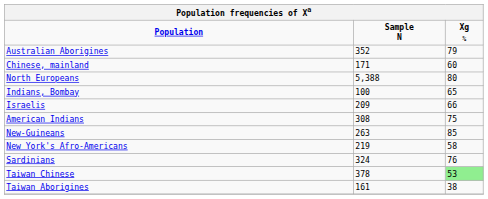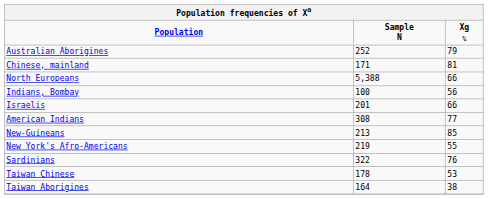 <table class="wikitable" style="text-align:left; font-size: 90%; width:55%">
 <tr>
 <th align=center colspan=7>Population frequencies of <strong>X<sup>a</sup></strong></th>
 </tr>
 <tr>
 <td align="center"><strong><a href='#'>Population</a></strong></td>
 <td align="center"><strong>Sample</strong><br><strong>N</strong></td>
 <td align="center"><strong>Xg<br><sub>%</sub></strong></td>
 </tr>
 <tr>
 <td><a href='#'>Australian Aborigines</a></td>
-<td>352</td>
+<td>252</td>
 <td>79</td>
 </tr>
 <tr>
 <td><a href='#'>Chinese, mainland</a></td>
 <td>171</td>
-<td>60</td>
+<td>81</td>
 </tr>
 <tr>
 <td><a href='#'>North Europeans</a></td>
 <td>5,388</td>
-<td>80</td>
+<td>66</td>
 </tr>
 <tr>
 <td><a href='#'>Indians, Bombay</a></td>
 <td>100</td>
-<td>65</td>
+<td>56</td>
 </tr>
 <tr>
 <td><a href='#'>Israelis</a></td>
-<td>209</td>
+<td>201</td>
 <td>66</td>
 </tr>
 <tr>
 <td><a href='#'>American Indians</a></td>
 <td>308</td>
-<td>75</td>
+<td>77</td>
 </tr>
 <tr>
 <td><a href='#'>New-Guineans</a></td>
-<td>263</td>
+<td>213</td>
 <td>85</td>
 </tr>
 <tr>
 <td><a href='#'>New York's Afro-Americans</a></td>
 <td>219</td>
-<td>58</td>
+<td>55</td>
 </tr>
 <tr>
 <td><a href='#'>Sardinians</a></td>
-<td>324</td>
+<td>322</td>
 <td>76</td>
 </tr>
 <tr>
 <td><a href='#'>Taiwan Chinese</a></td>
-<td>378</td>
-<td style="background: lightgreen;">53</td>
+<td>178</td>
+<td>53</td>
 </tr>
 <tr>
 <td><a href='#'>Taiwan Aborigines</a></td>
-<td>161</td>
+<td>164</td>
 <td>38</td>
 </tr>
 <tr>
 </tr>
 </table>
